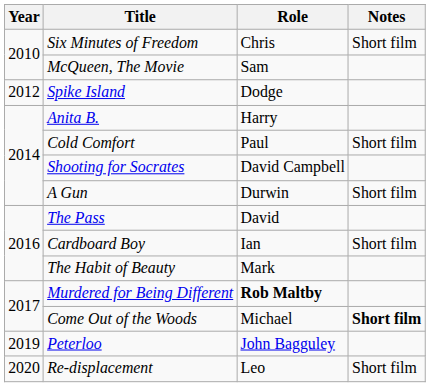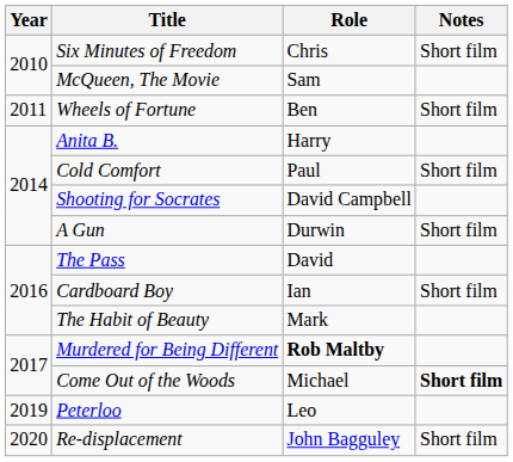 <table class="wikitable sortable">
 <tr>
 <th>Year</th>
 <th>Title</th>
 <th>Role</th>
 <th>Notes</th>
 </tr>
 <tr>
 <td rowspan="2">2010</td>
 <td><em>Six Minutes of Freedom</em></td>
 <td>Chris</td>
 <td>Short film</td>
 </tr>
 <tr>
 <td><em>McQueen, The Movie</em></td>
 <td>Sam</td>
 <td></td>
 </tr>
 <tr>
-<td>2012</td>
-<td><em><a href='#'>Spike Island</a></em></td>
-<td>Dodge</td>
-<td></td>
+<td>2011</td>
+<td><em>Wheels of Fortune</em></td>
+<td>Ben</td>
+<td>Short film</td>
 </tr>
 <tr>
 <td rowspan="4">2014</td>
 <td><em><a href='#'>Anita B.</a></em></td>
 <td>Harry</td>
 <td></td>
 </tr>
 <tr>
 <td><em>Cold Comfort</em></td>
 <td>Paul</td>
 <td>Short film</td>
 </tr>
 <tr>
 <td><em><a href='#'>Shooting for Socrates</a></em></td>
 <td>David Campbell</td>
 <td></td>
 </tr>
 <tr>
 <td><em>A Gun</em></td>
 <td>Durwin</td>
 <td>Short film</td>
 </tr>
 <tr>
 <td rowspan="3">2016</td>
 <td><em><a href='#'>The Pass</a></em></td>
 <td>David</td>
 <td></td>
 </tr>
 <tr>
 <td><em>Cardboard Boy</em></td>
 <td>Ian</td>
 <td>Short film</td>
 </tr>
 <tr>
 <td><em>The Habit of Beauty</em></td>
 <td>Mark</td>
 <td></td>
 </tr>
 <tr>
 <td rowspan="2">2017</td>
 <td><em><a href='#'>Murdered for Being Different</a></em></td>
 <td><strong>Rob Maltby</strong></td>
 <td></td>
 </tr>
 <tr>
 <td><em>Come Out of the Woods</em></td>
 <td>Michael</td>
 <td><strong>Short film</strong></td>
 </tr>
 <tr>
 <td>2019</td>
 <td><em><a href='#'>Peterloo</a></em></td>
-<td><a href='#'>John Bagguley</a></td>
+<td>Leo</td>
 <td></td>
 </tr>
 <tr>
 <td>2020</td>
 <td><em>Re-displacement</em></td>
-<td>Leo</td>
+<td><a href='#'>John Bagguley</a></td>
 <td>Short film</td>
 </tr>
 </table>
